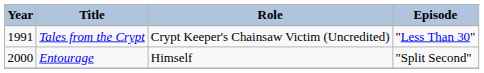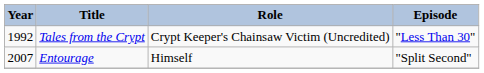 <table class="wikitable" style="font-size:95%;">
 <tr>
 <th style="background:#B0C4DE;">Year</th>
 <th style="background:#B0C4DE;">Title</th>
 <th style="background:#B0C4DE;">Role</th>
 <th style="background:#B0C4DE;">Episode</th>
 </tr>
 <tr>
-<td>1991</td>
+<td>1992</td>
 <td><em><a href='#'>Tales from the Crypt</a></em></td>
 <td>Crypt Keeper's Chainsaw Victim (Uncredited)</td>
 <td>"<a href='#'>Less Than 30</a>"</td>
 </tr>
 <tr>
-<td>2000</td>
+<td>2007</td>
 <td><em><a href='#'>Entourage</a></em></td>
 <td>Himself</td>
 <td>"Split Second"</td>
 </tr>
 <tr>
 </tr>
 </table>
